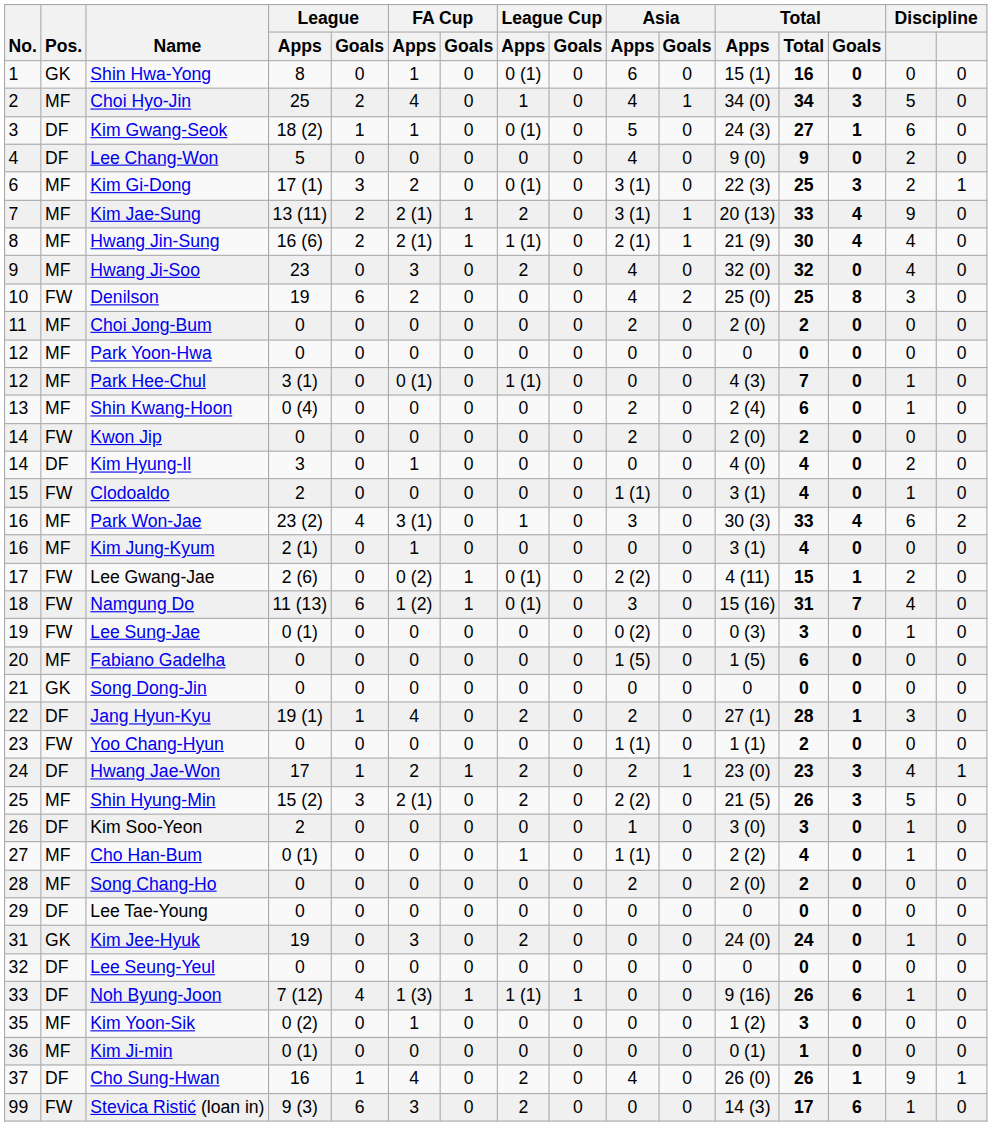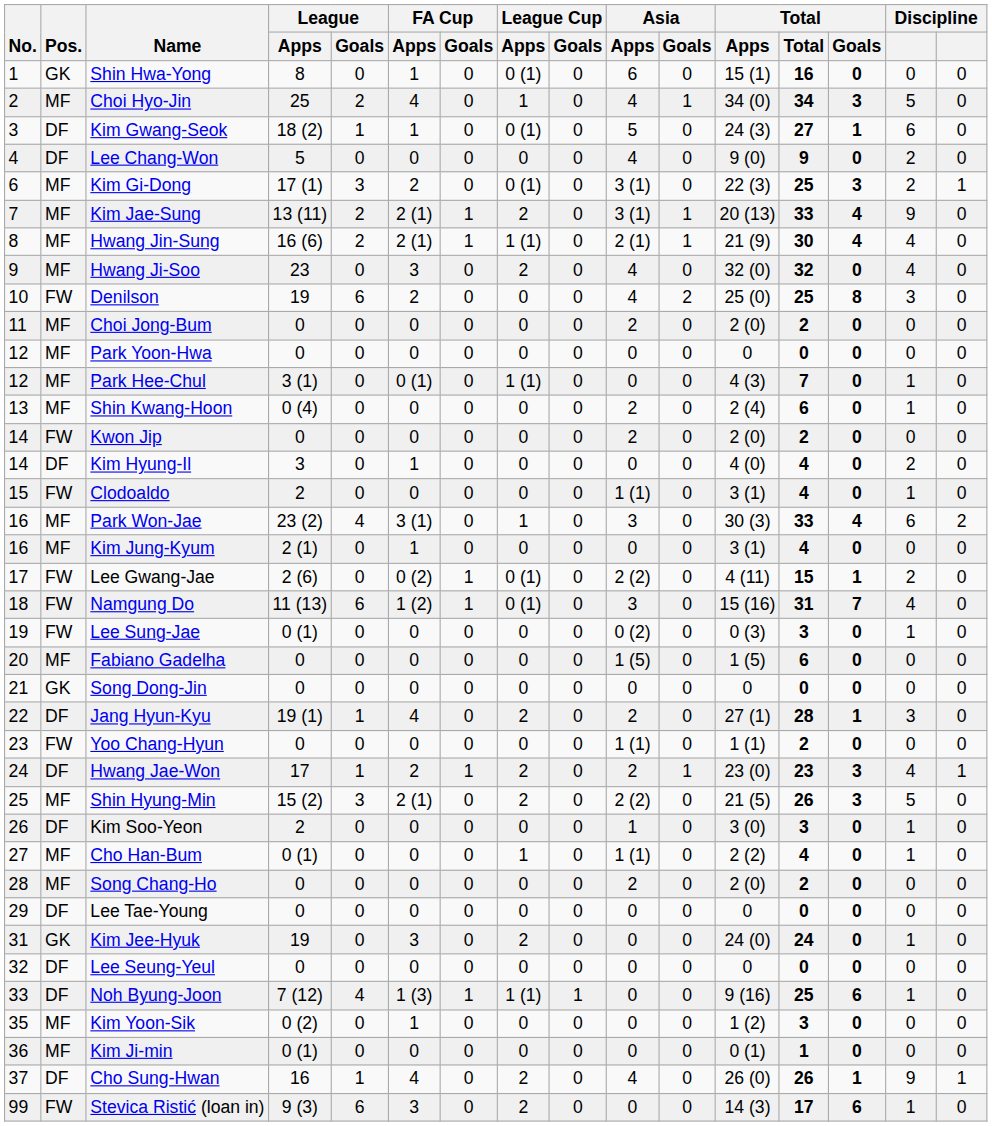 <table class="wikitable" style="text-align:center">
 <tr>
 <th rowspan="2" valign="bottom">No.</th>
 <th rowspan="2" valign="bottom">Pos.</th>
 <th rowspan="2" valign="bottom">Name</th>
 <th colspan="2" width="85">League</th>
 <th colspan="2" width="85">FA Cup</th>
 <th colspan="2" width="85">League Cup</th>
 <th colspan="2" width="85">Asia</th>
 <th colspan="3" width="130">Total</th>
 <th colspan="2" width="85">Discipline</th>
 </tr>
 <tr>
 <th>Apps</th>
 <th>Goals</th>
 <th>Apps</th>
 <th>Goals</th>
 <th>Apps</th>
 <th>Goals</th>
 <th>Apps</th>
 <th>Goals</th>
 <th>Apps</th>
 <th>Total</th>
 <th>Goals</th>
 <th></th>
 <th></th>
 </tr>
 <tr>
 <td align="left">1</td>
 <td align="left">GK</td>
 <td align="left"> <a href='#'>Shin Hwa-Yong</a></td>
 <td>8</td>
 <td>0</td>
 <td>1</td>
 <td>0</td>
 <td>0 (1)</td>
 <td>0</td>
 <td>6</td>
 <td>0</td>
 <td>15 (1)</td>
 <td><strong>16</strong></td>
 <td><strong>0</strong></td>
 <td>0</td>
 <td>0</td>
 </tr>
 <tr bgcolor=#F0F0F0>
 <td align="left">2</td>
 <td align="left">MF</td>
 <td align="left"> <a href='#'>Choi Hyo-Jin</a></td>
 <td>25</td>
 <td>2</td>
 <td>4</td>
 <td>0</td>
 <td>1</td>
 <td>0</td>
 <td>4</td>
 <td>1</td>
 <td>34 (0)</td>
 <td><strong>34</strong></td>
 <td><strong>3</strong></td>
 <td>5</td>
 <td>0</td>
 </tr>
 <tr>
 <td align="left">3</td>
 <td align="left">DF</td>
 <td align="left"> <a href='#'>Kim Gwang-Seok</a></td>
 <td>18 (2)</td>
 <td>1</td>
 <td>1</td>
 <td>0</td>
 <td>0 (1)</td>
 <td>0</td>
 <td>5</td>
 <td>0</td>
 <td>24 (3)</td>
 <td><strong>27</strong></td>
 <td><strong>1</strong></td>
 <td>6</td>
 <td>0</td>
 </tr>
 <tr bgcolor=#F0F0F0>
 <td align="left">4</td>
 <td align="left">DF</td>
 <td align="left"> <a href='#'>Lee Chang-Won</a></td>
 <td>5</td>
 <td>0</td>
 <td>0</td>
 <td>0</td>
 <td>0</td>
 <td>0</td>
 <td>4</td>
 <td>0</td>
 <td>9 (0)</td>
 <td><strong>9</strong></td>
 <td><strong>0</strong></td>
 <td>2</td>
 <td>0</td>
 </tr>
 <tr>
 <td align="left">6</td>
 <td align="left">MF</td>
 <td align="left"> <a href='#'>Kim Gi-Dong</a></td>
 <td>17 (1)</td>
 <td>3</td>
 <td>2</td>
 <td>0</td>
 <td>0 (1)</td>
 <td>0</td>
 <td>3 (1)</td>
 <td>0</td>
 <td>22 (3)</td>
 <td><strong>25</strong></td>
 <td><strong>3</strong></td>
 <td>2</td>
 <td>1</td>
 </tr>
 <tr bgcolor=#F0F0F0>
 <td align="left">7</td>
 <td align="left">MF</td>
 <td align="left"> <a href='#'>Kim Jae-Sung</a></td>
 <td>13 (11)</td>
 <td>2</td>
 <td>2 (1)</td>
 <td>1</td>
 <td>2</td>
 <td>0</td>
 <td>3 (1)</td>
 <td>1</td>
 <td>20 (13)</td>
 <td><strong>33</strong></td>
 <td><strong>4</strong></td>
 <td>9</td>
 <td>0</td>
 </tr>
 <tr>
 <td align="left">8</td>
 <td align="left">MF</td>
 <td align="left"> <a href='#'>Hwang Jin-Sung</a></td>
 <td>16 (6)</td>
 <td>2</td>
 <td>2 (1)</td>
 <td>1</td>
 <td>1 (1)</td>
 <td>0</td>
 <td>2 (1)</td>
 <td>1</td>
 <td>21 (9)</td>
 <td><strong>30</strong></td>
 <td><strong>4</strong></td>
 <td>4</td>
 <td>0</td>
 </tr>
 <tr bgcolor=#F0F0F0>
 <td align="left">9</td>
 <td align="left">MF</td>
 <td align="left"> <a href='#'>Hwang Ji-Soo</a></td>
 <td>23</td>
 <td>0</td>
 <td>3</td>
 <td>0</td>
 <td>2</td>
 <td>0</td>
 <td>4</td>
 <td>0</td>
 <td>32 (0)</td>
 <td><strong>32</strong></td>
 <td><strong>0</strong></td>
 <td>4</td>
 <td>0</td>
 </tr>
 <tr>
 <td align="left">10</td>
 <td align="left">FW</td>
 <td align="left"> <a href='#'>Denilson</a></td>
 <td>19</td>
 <td>6</td>
 <td>2</td>
 <td>0</td>
 <td>0</td>
 <td>0</td>
 <td>4</td>
 <td>2</td>
 <td>25 (0)</td>
 <td><strong>25</strong></td>
 <td><strong>8</strong></td>
 <td>3</td>
 <td>0</td>
 </tr>
 <tr bgcolor=#F0F0F0>
 <td align="left">11</td>
 <td align="left">MF</td>
 <td align="left"> <a href='#'>Choi Jong-Bum</a></td>
 <td>0</td>
 <td>0</td>
 <td>0</td>
 <td>0</td>
 <td>0</td>
 <td>0</td>
 <td>2</td>
 <td>0</td>
 <td>2 (0)</td>
 <td><strong>2</strong></td>
 <td><strong>0</strong></td>
 <td>0</td>
 <td>0</td>
 </tr>
 <tr>
 <td align="left">12</td>
 <td align="left">MF</td>
 <td align="left"> <a href='#'>Park Yoon-Hwa</a></td>
 <td>0</td>
 <td>0</td>
 <td>0</td>
 <td>0</td>
 <td>0</td>
 <td>0</td>
 <td>0</td>
 <td>0</td>
 <td>0</td>
 <td><strong>0</strong></td>
 <td><strong>0</strong></td>
 <td>0</td>
 <td>0</td>
 </tr>
 <tr bgcolor=#F0F0F0>
 <td align="left">12</td>
 <td align="left">MF</td>
 <td align="left"> <a href='#'>Park Hee-Chul</a></td>
 <td>3 (1)</td>
 <td>0</td>
 <td>0 (1)</td>
 <td>0</td>
 <td>1 (1)</td>
 <td>0</td>
 <td>0</td>
 <td>0</td>
 <td>4 (3)</td>
 <td><strong>7</strong></td>
 <td><strong>0</strong></td>
 <td>1</td>
 <td>0</td>
 </tr>
 <tr>
 <td align="left">13</td>
 <td align="left">MF</td>
 <td align="left"> <a href='#'>Shin Kwang-Hoon</a></td>
 <td>0 (4)</td>
 <td>0</td>
 <td>0</td>
 <td>0</td>
 <td>0</td>
 <td>0</td>
 <td>2</td>
 <td>0</td>
 <td>2 (4)</td>
 <td><strong>6</strong></td>
 <td><strong>0</strong></td>
 <td>1</td>
 <td>0</td>
 </tr>
 <tr bgcolor=#F0F0F0>
 <td align="left">14</td>
 <td align="left">FW</td>
 <td align="left"> <a href='#'>Kwon Jip</a></td>
 <td>0</td>
 <td>0</td>
 <td>0</td>
 <td>0</td>
 <td>0</td>
 <td>0</td>
 <td>2</td>
 <td>0</td>
 <td>2 (0)</td>
 <td><strong>2</strong></td>
 <td><strong>0</strong></td>
 <td>0</td>
 <td>0</td>
 </tr>
 <tr>
 <td align="left">14</td>
 <td align="left">DF</td>
 <td align="left"> <a href='#'>Kim Hyung-Il</a></td>
 <td>3</td>
 <td>0</td>
 <td>1</td>
 <td>0</td>
 <td>0</td>
 <td>0</td>
 <td>0</td>
 <td>0</td>
 <td>4 (0)</td>
 <td><strong>4</strong></td>
 <td><strong>0</strong></td>
 <td>2</td>
 <td>0</td>
 </tr>
 <tr bgcolor=#F0F0F0>
 <td align="left">15</td>
 <td align="left">FW</td>
 <td align="left"> <a href='#'>Clodoaldo</a></td>
 <td>2</td>
 <td>0</td>
 <td>0</td>
 <td>0</td>
 <td>0</td>
 <td>0</td>
 <td>1 (1)</td>
 <td>0</td>
 <td>3 (1)</td>
 <td><strong>4</strong></td>
 <td><strong>0</strong></td>
 <td>1</td>
 <td>0</td>
 </tr>
 <tr>
 <td align="left">16</td>
 <td align="left">MF</td>
 <td align="left"> <a href='#'>Park Won-Jae</a></td>
 <td>23 (2)</td>
 <td>4</td>
 <td>3 (1)</td>
 <td>0</td>
 <td>1</td>
 <td>0</td>
 <td>3</td>
 <td>0</td>
 <td>30 (3)</td>
 <td><strong>33</strong></td>
 <td><strong>4</strong></td>
 <td>6</td>
 <td>2</td>
 </tr>
 <tr bgcolor=#F0F0F0>
 <td align="left">16</td>
 <td align="left">MF</td>
 <td align="left"> <a href='#'>Kim Jung-Kyum</a></td>
 <td>2 (1)</td>
 <td>0</td>
 <td>1</td>
 <td>0</td>
 <td>0</td>
 <td>0</td>
 <td>0</td>
 <td>0</td>
 <td>3 (1)</td>
 <td><strong>4</strong></td>
 <td><strong>0</strong></td>
 <td>0</td>
 <td>0</td>
 </tr>
 <tr>
 <td align="left">17</td>
 <td align="left">FW</td>
 <td align="left"> Lee Gwang-Jae</td>
 <td>2 (6)</td>
 <td>0</td>
 <td>0 (2)</td>
 <td>1</td>
 <td>0 (1)</td>
 <td>0</td>
 <td>2 (2)</td>
 <td>0</td>
 <td>4 (11)</td>
 <td><strong>15</strong></td>
 <td><strong>1</strong></td>
 <td>2</td>
 <td>0</td>
 </tr>
 <tr bgcolor=#F0F0F0>
 <td align="left">18</td>
 <td align="left">FW</td>
 <td align="left"> <a href='#'>Namgung Do</a></td>
 <td>11 (13)</td>
 <td>6</td>
 <td>1 (2)</td>
 <td>1</td>
 <td>0 (1)</td>
 <td>0</td>
 <td>3</td>
 <td>0</td>
 <td>15 (16)</td>
 <td><strong>31</strong></td>
 <td><strong>7</strong></td>
 <td>4</td>
 <td>0</td>
 </tr>
 <tr>
 <td align="left">19</td>
 <td align="left">FW</td>
 <td align="left"> <a href='#'>Lee Sung-Jae</a></td>
 <td>0 (1)</td>
 <td>0</td>
 <td>0</td>
 <td>0</td>
 <td>0</td>
 <td>0</td>
 <td>0 (2)</td>
 <td>0</td>
 <td>0 (3)</td>
 <td><strong>3</strong></td>
 <td><strong>0</strong></td>
 <td>1</td>
 <td>0</td>
 </tr>
 <tr bgcolor=#F0F0F0>
 <td align="left">20</td>
 <td align="left">MF</td>
 <td align="left"> <a href='#'>Fabiano Gadelha</a></td>
 <td>0</td>
 <td>0</td>
 <td>0</td>
 <td>0</td>
 <td>0</td>
 <td>0</td>
 <td>1 (5)</td>
 <td>0</td>
 <td>1 (5)</td>
 <td><strong>6</strong></td>
 <td><strong>0</strong></td>
 <td>0</td>
 <td>0</td>
 </tr>
 <tr>
 <td align="left">21</td>
 <td align="left">GK</td>
 <td align="left"> <a href='#'>Song Dong-Jin</a></td>
 <td>0</td>
 <td>0</td>
 <td>0</td>
 <td>0</td>
 <td>0</td>
 <td>0</td>
 <td>0</td>
 <td>0</td>
 <td>0</td>
 <td><strong>0</strong></td>
 <td><strong>0</strong></td>
 <td>0</td>
 <td>0</td>
 </tr>
 <tr bgcolor=#F0F0F0>
 <td align="left">22</td>
 <td align="left">DF</td>
 <td align="left"> <a href='#'>Jang Hyun-Kyu</a></td>
 <td>19 (1)</td>
 <td>1</td>
 <td>4</td>
 <td>0</td>
 <td>2</td>
 <td>0</td>
 <td>2</td>
 <td>0</td>
 <td>27 (1)</td>
 <td><strong>28</strong></td>
 <td><strong>1</strong></td>
 <td>3</td>
 <td>0</td>
 </tr>
 <tr>
 <td align="left">23</td>
 <td align="left">FW</td>
 <td align="left"> <a href='#'>Yoo Chang-Hyun</a></td>
 <td>0</td>
 <td>0</td>
 <td>0</td>
 <td>0</td>
 <td>0</td>
 <td>0</td>
 <td>1 (1)</td>
 <td>0</td>
 <td>1 (1)</td>
 <td><strong>2</strong></td>
 <td><strong>0</strong></td>
 <td>0</td>
 <td>0</td>
 </tr>
 <tr bgcolor=#F0F0F0>
 <td align="left">24</td>
 <td align="left">DF</td>
 <td align="left"> <a href='#'>Hwang Jae-Won</a></td>
 <td>17</td>
 <td>1</td>
 <td>2</td>
 <td>1</td>
 <td>2</td>
 <td>0</td>
 <td>2</td>
 <td>1</td>
 <td>23 (0)</td>
 <td><strong>23</strong></td>
 <td><strong>3</strong></td>
 <td>4</td>
 <td>1</td>
 </tr>
 <tr>
 <td align="left">25</td>
 <td align="left">MF</td>
 <td align="left"> <a href='#'>Shin Hyung-Min</a></td>
 <td>15 (2)</td>
 <td>3</td>
 <td>2 (1)</td>
 <td>0</td>
 <td>2</td>
 <td>0</td>
 <td>2 (2)</td>
 <td>0</td>
 <td>21 (5)</td>
 <td><strong>26</strong></td>
 <td><strong>3</strong></td>
 <td>5</td>
 <td>0</td>
 </tr>
 <tr bgcolor=#F0F0F0>
 <td align="left">26</td>
 <td align="left">DF</td>
 <td align="left"> Kim Soo-Yeon</td>
 <td>2</td>
 <td>0</td>
 <td>0</td>
 <td>0</td>
 <td>0</td>
 <td>0</td>
 <td>1</td>
 <td>0</td>
 <td>3 (0)</td>
 <td><strong>3</strong></td>
 <td><strong>0</strong></td>
 <td>1</td>
 <td>0</td>
 </tr>
 <tr>
 <td align="left">27</td>
 <td align="left">MF</td>
 <td align="left"> <a href='#'>Cho Han-Bum</a></td>
 <td>0 (1)</td>
 <td>0</td>
 <td>0</td>
 <td>0</td>
 <td>1</td>
 <td>0</td>
 <td>1 (1)</td>
 <td>0</td>
 <td>2 (2)</td>
 <td><strong>4</strong></td>
 <td><strong>0</strong></td>
 <td>1</td>
 <td>0</td>
 </tr>
 <tr bgcolor=#F0F0F0>
 <td align="left">28</td>
 <td align="left">MF</td>
 <td align="left"> <a href='#'>Song Chang-Ho</a></td>
 <td>0</td>
 <td>0</td>
 <td>0</td>
 <td>0</td>
 <td>0</td>
 <td>0</td>
 <td>2</td>
 <td>0</td>
 <td>2 (0)</td>
 <td><strong>2</strong></td>
 <td><strong>0</strong></td>
 <td>0</td>
 <td>0</td>
 </tr>
 <tr>
 <td align="left">29</td>
 <td align="left">DF</td>
 <td align="left"> Lee Tae-Young</td>
 <td>0</td>
 <td>0</td>
 <td>0</td>
 <td>0</td>
 <td>0</td>
 <td>0</td>
 <td>0</td>
 <td>0</td>
 <td>0</td>
 <td><strong>0</strong></td>
 <td><strong>0</strong></td>
 <td>0</td>
 <td>0</td>
 </tr>
 <tr bgcolor=#F0F0F0>
 <td align="left">31</td>
 <td align="left">GK</td>
 <td align="left"> <a href='#'>Kim Jee-Hyuk</a></td>
 <td>19</td>
 <td>0</td>
 <td>3</td>
 <td>0</td>
 <td>2</td>
 <td>0</td>
 <td>0</td>
 <td>0</td>
 <td>24 (0)</td>
 <td><strong>24</strong></td>
 <td><strong>0</strong></td>
 <td>1</td>
 <td>0</td>
 </tr>
 <tr>
 <td align="left">32</td>
 <td align="left">DF</td>
 <td align="left"> <a href='#'>Lee Seung-Yeul</a></td>
 <td>0</td>
 <td>0</td>
 <td>0</td>
 <td>0</td>
 <td>0</td>
 <td>0</td>
 <td>0</td>
 <td>0</td>
 <td>0</td>
 <td><strong>0</strong></td>
 <td><strong>0</strong></td>
 <td>0</td>
 <td>0</td>
 </tr>
 <tr bgcolor=#F0F0F0>
 <td align="left">33</td>
 <td align="left">DF</td>
 <td align="left"> <a href='#'>Noh Byung-Joon</a></td>
 <td>7 (12)</td>
 <td>4</td>
 <td>1 (3)</td>
 <td>1</td>
 <td>1 (1)</td>
 <td>1</td>
 <td>0</td>
 <td>0</td>
 <td>9 (16)</td>
-<td><strong>26</strong></td>
+<td><strong>25</strong></td>
 <td><strong>6</strong></td>
 <td>1</td>
 <td>0</td>
 </tr>
 <tr>
 <td align="left">35</td>
 <td align="left">MF</td>
 <td align="left"> <a href='#'>Kim Yoon-Sik</a></td>
 <td>0 (2)</td>
 <td>0</td>
 <td>1</td>
 <td>0</td>
 <td>0</td>
 <td>0</td>
 <td>0</td>
 <td>0</td>
 <td>1 (2)</td>
 <td><strong>3</strong></td>
 <td><strong>0</strong></td>
 <td>0</td>
 <td>0</td>
 </tr>
 <tr bgcolor=#F0F0F0>
 <td align="left">36</td>
 <td align="left">MF</td>
 <td align="left"> <a href='#'>Kim Ji-min</a></td>
 <td>0 (1)</td>
 <td>0</td>
 <td>0</td>
 <td>0</td>
 <td>0</td>
 <td>0</td>
 <td>0</td>
 <td>0</td>
 <td>0 (1)</td>
 <td><strong>1</strong></td>
 <td><strong>0</strong></td>
 <td>0</td>
 <td>0</td>
 </tr>
 <tr>
 <td align="left">37</td>
 <td align="left">DF</td>
 <td align="left"> <a href='#'>Cho Sung-Hwan</a></td>
 <td>16</td>
 <td>1</td>
 <td>4</td>
 <td>0</td>
 <td>2</td>
 <td>0</td>
 <td>4</td>
 <td>0</td>
 <td>26 (0)</td>
 <td><strong>26</strong></td>
 <td><strong>1</strong></td>
 <td>9</td>
 <td>1</td>
 </tr>
 <tr bgcolor=#F0F0F0>
 <td align="left">99</td>
 <td align="left">FW</td>
 <td align="left"> <a href='#'>Stevica Ristić</a> (loan in)</td>
 <td>9 (3)</td>
 <td>6</td>
 <td>3</td>
 <td>0</td>
 <td>2</td>
 <td>0</td>
 <td>0</td>
 <td>0</td>
 <td>14 (3)</td>
 <td><strong>17</strong></td>
 <td><strong>6</strong></td>
 <td>1</td>
 <td>0</td>
 </tr>
 </table>
